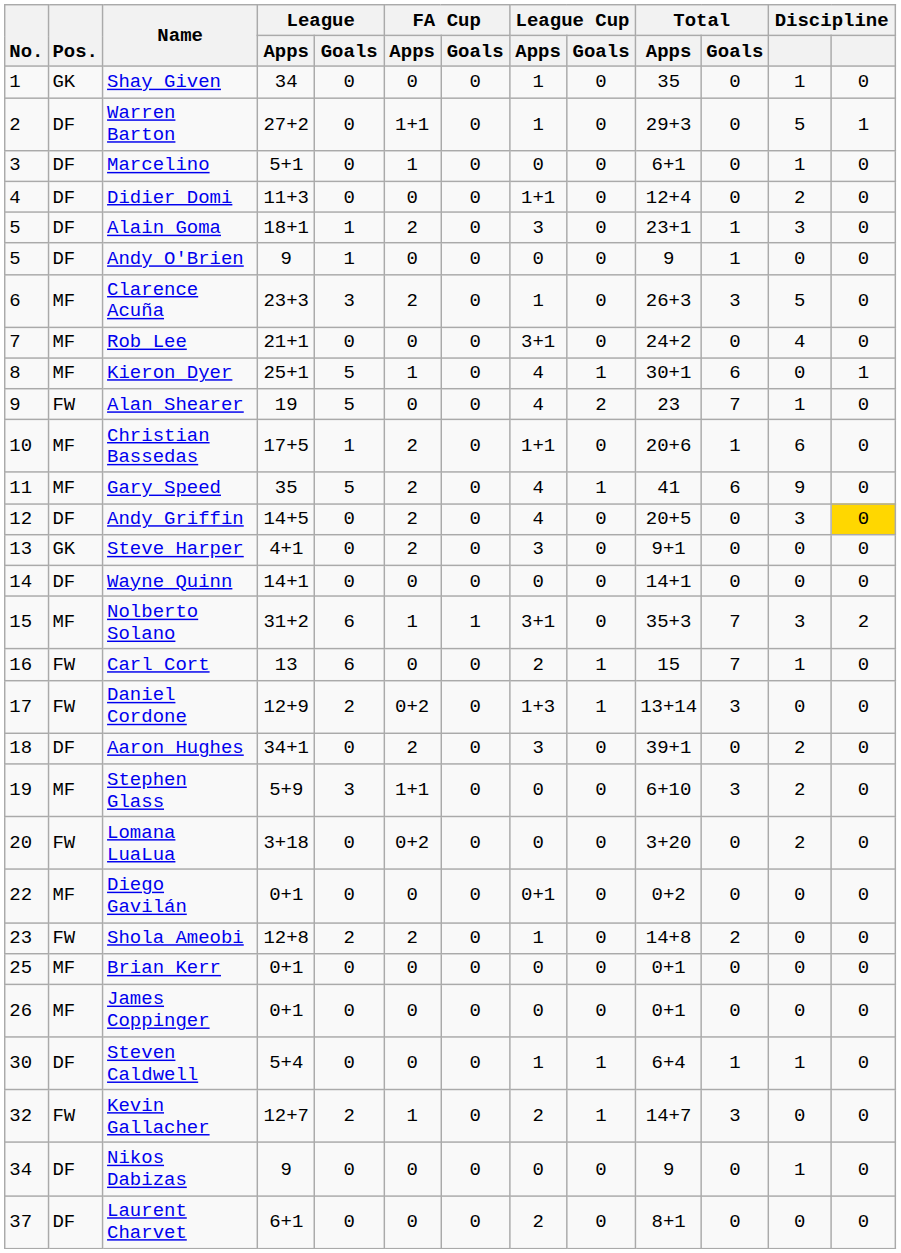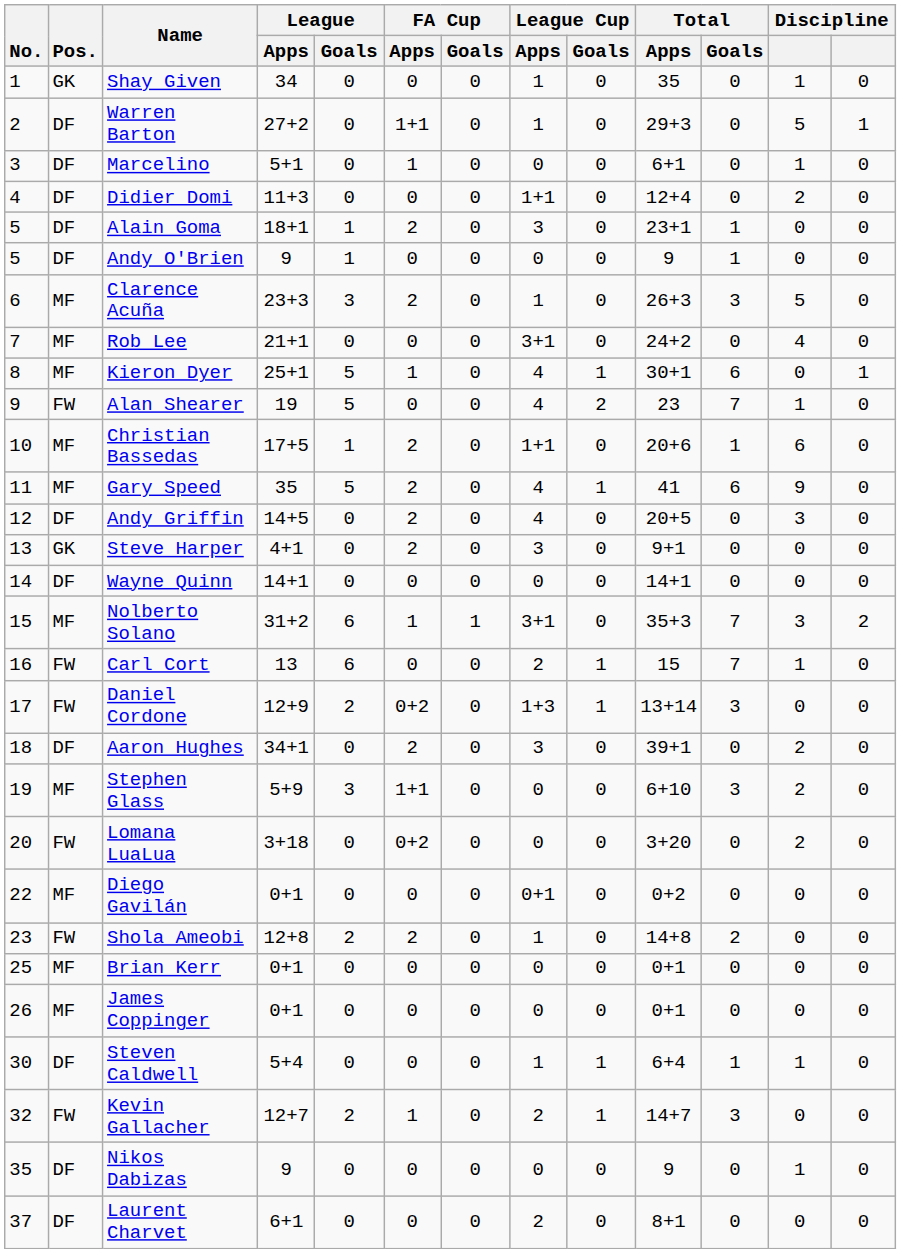 <table class="wikitable" style="text-align:center">
 <tr>
 <th rowspan="2" style="vertical-align:bottom;">No.</th>
 <th rowspan="2" style="vertical-align:bottom;">Pos.</th>
 <th rowspan="2">Name</th>
 <th colspan="2" style="width:85px;">League</th>
 <th colspan="2" style="width:85px;">FA Cup</th>
 <th colspan="2" style="width:85px;">League Cup</th>
 <th colspan="2" style="width:85px;">Total</th>
 <th colspan="2" style="width:85px;">Discipline</th>
 </tr>
 <tr>
 <th>Apps</th>
 <th>Goals</th>
 <th>Apps</th>
 <th>Goals</th>
 <th>Apps</th>
 <th>Goals</th>
 <th>Apps</th>
 <th>Goals</th>
 <th></th>
 <th></th>
 </tr>
 <tr>
 <td align="left">1</td>
 <td align="left">GK</td>
 <td align="left"> <a href='#'>Shay Given</a></td>
 <td>34</td>
 <td>0</td>
 <td>0</td>
 <td>0</td>
 <td>1</td>
 <td>0</td>
 <td>35</td>
 <td>0</td>
 <td>1</td>
 <td>0</td>
 </tr>
 <tr>
 <td align="left">2</td>
 <td align="left">DF</td>
 <td align="left"> <a href='#'>Warren Barton</a></td>
 <td>27+2</td>
 <td>0</td>
 <td>1+1</td>
 <td>0</td>
 <td>1</td>
 <td>0</td>
 <td>29+3</td>
 <td>0</td>
 <td>5</td>
 <td>1</td>
 </tr>
 <tr>
 <td align="left">3</td>
 <td align="left">DF</td>
 <td align="left"> <a href='#'>Marcelino</a></td>
 <td>5+1</td>
 <td>0</td>
 <td>1</td>
 <td>0</td>
 <td>0</td>
 <td>0</td>
 <td>6+1</td>
 <td>0</td>
 <td>1</td>
 <td>0</td>
 </tr>
 <tr>
 <td align="left">4</td>
 <td align="left">DF</td>
 <td align="left"> <a href='#'>Didier Domi</a></td>
 <td>11+3</td>
 <td>0</td>
 <td>0</td>
 <td>0</td>
 <td>1+1</td>
 <td>0</td>
 <td>12+4</td>
 <td>0</td>
 <td>2</td>
 <td>0</td>
 </tr>
 <tr>
 <td align="left">5</td>
 <td align="left">DF</td>
 <td align="left"> <a href='#'>Alain Goma</a></td>
 <td>18+1</td>
 <td>1</td>
 <td>2</td>
 <td>0</td>
 <td>3</td>
 <td>0</td>
 <td>23+1</td>
 <td>1</td>
-<td>3</td>
+<td>0</td>
 <td>0</td>
 </tr>
 <tr>
 <td align="left">5</td>
 <td align="left">DF</td>
 <td align="left"> <a href='#'>Andy O'Brien</a></td>
 <td>9</td>
 <td>1</td>
 <td>0</td>
 <td>0</td>
 <td>0</td>
 <td>0</td>
 <td>9</td>
 <td>1</td>
 <td>0</td>
 <td>0</td>
 </tr>
 <tr>
 <td align="left">6</td>
 <td align="left">MF</td>
 <td align="left"> <a href='#'>Clarence Acuña</a></td>
 <td>23+3</td>
 <td>3</td>
 <td>2</td>
 <td>0</td>
 <td>1</td>
 <td>0</td>
 <td>26+3</td>
 <td>3</td>
 <td>5</td>
 <td>0</td>
 </tr>
 <tr>
 <td align="left">7</td>
 <td align="left">MF</td>
 <td align="left"> <a href='#'>Rob Lee</a></td>
 <td>21+1</td>
 <td>0</td>
 <td>0</td>
 <td>0</td>
 <td>3+1</td>
 <td>0</td>
 <td>24+2</td>
 <td>0</td>
 <td>4</td>
 <td>0</td>
 </tr>
 <tr>
 <td align="left">8</td>
 <td align="left">MF</td>
 <td align="left"> <a href='#'>Kieron Dyer</a></td>
 <td>25+1</td>
 <td>5</td>
 <td>1</td>
 <td>0</td>
 <td>4</td>
 <td>1</td>
 <td>30+1</td>
 <td>6</td>
 <td>0</td>
 <td>1</td>
 </tr>
 <tr>
 <td align="left">9</td>
 <td align="left">FW</td>
 <td align="left"> <a href='#'>Alan Shearer</a></td>
 <td>19</td>
 <td>5</td>
 <td>0</td>
 <td>0</td>
 <td>4</td>
 <td>2</td>
 <td>23</td>
 <td>7</td>
 <td>1</td>
 <td>0</td>
 </tr>
 <tr>
 <td align="left">10</td>
 <td align="left">MF</td>
 <td align="left"> <a href='#'>Christian Bassedas</a></td>
 <td>17+5</td>
 <td>1</td>
 <td>2</td>
 <td>0</td>
 <td>1+1</td>
 <td>0</td>
 <td>20+6</td>
 <td>1</td>
 <td>6</td>
 <td>0</td>
 </tr>
 <tr>
 <td align="left">11</td>
 <td align="left">MF</td>
 <td align="left"> <a href='#'>Gary Speed</a></td>
 <td>35</td>
 <td>5</td>
 <td>2</td>
 <td>0</td>
 <td>4</td>
 <td>1</td>
 <td>41</td>
 <td>6</td>
 <td>9</td>
 <td>0</td>
 </tr>
 <tr>
 <td align="left">12</td>
 <td align="left">DF</td>
 <td align="left"> <a href='#'>Andy Griffin</a></td>
 <td>14+5</td>
 <td>0</td>
 <td>2</td>
 <td>0</td>
 <td>4</td>
 <td>0</td>
 <td>20+5</td>
 <td>0</td>
 <td>3</td>
-<td style="background: gold;">0</td>
+<td>0</td>
 </tr>
 <tr>
 <td align="left">13</td>
 <td align="left">GK</td>
 <td align="left"> <a href='#'>Steve Harper</a></td>
 <td>4+1</td>
 <td>0</td>
 <td>2</td>
 <td>0</td>
 <td>3</td>
 <td>0</td>
 <td>9+1</td>
 <td>0</td>
 <td>0</td>
 <td>0</td>
 </tr>
 <tr>
 <td align="left">14</td>
 <td align="left">DF</td>
 <td align="left"> <a href='#'>Wayne Quinn</a></td>
 <td>14+1</td>
 <td>0</td>
 <td>0</td>
 <td>0</td>
 <td>0</td>
 <td>0</td>
 <td>14+1</td>
 <td>0</td>
 <td>0</td>
 <td>0</td>
 </tr>
 <tr>
 <td align="left">15</td>
 <td align="left">MF</td>
 <td align="left"> <a href='#'>Nolberto Solano</a></td>
 <td>31+2</td>
 <td>6</td>
 <td>1</td>
 <td>1</td>
 <td>3+1</td>
 <td>0</td>
 <td>35+3</td>
 <td>7</td>
 <td>3</td>
 <td>2</td>
 </tr>
 <tr>
 <td align="left">16</td>
 <td align="left">FW</td>
 <td align="left"> <a href='#'>Carl Cort</a></td>
 <td>13</td>
 <td>6</td>
 <td>0</td>
 <td>0</td>
 <td>2</td>
 <td>1</td>
 <td>15</td>
 <td>7</td>
 <td>1</td>
 <td>0</td>
 </tr>
 <tr>
 <td align="left">17</td>
 <td align="left">FW</td>
 <td align="left"> <a href='#'>Daniel Cordone</a></td>
 <td>12+9</td>
 <td>2</td>
 <td>0+2</td>
 <td>0</td>
 <td>1+3</td>
 <td>1</td>
 <td>13+14</td>
 <td>3</td>
 <td>0</td>
 <td>0</td>
 </tr>
 <tr>
 <td align="left">18</td>
 <td align="left">DF</td>
 <td align="left"> <a href='#'>Aaron Hughes</a></td>
 <td>34+1</td>
 <td>0</td>
 <td>2</td>
 <td>0</td>
 <td>3</td>
 <td>0</td>
 <td>39+1</td>
 <td>0</td>
 <td>2</td>
 <td>0</td>
 </tr>
 <tr>
 <td align="left">19</td>
 <td align="left">MF</td>
 <td align="left"> <a href='#'>Stephen Glass</a></td>
 <td>5+9</td>
 <td>3</td>
 <td>1+1</td>
 <td>0</td>
 <td>0</td>
 <td>0</td>
 <td>6+10</td>
 <td>3</td>
 <td>2</td>
 <td>0</td>
 </tr>
 <tr>
 <td align="left">20</td>
 <td align="left">FW</td>
 <td align="left"> <a href='#'>Lomana LuaLua</a></td>
 <td>3+18</td>
 <td>0</td>
 <td>0+2</td>
 <td>0</td>
 <td>0</td>
 <td>0</td>
 <td>3+20</td>
 <td>0</td>
 <td>2</td>
 <td>0</td>
 </tr>
 <tr>
 <td align="left">22</td>
 <td align="left">MF</td>
 <td align="left"> <a href='#'>Diego Gavilán</a></td>
 <td>0+1</td>
 <td>0</td>
 <td>0</td>
 <td>0</td>
 <td>0+1</td>
 <td>0</td>
 <td>0+2</td>
 <td>0</td>
 <td>0</td>
 <td>0</td>
 </tr>
 <tr>
 <td align="left">23</td>
 <td align="left">FW</td>
 <td align="left"> <a href='#'>Shola Ameobi</a></td>
 <td>12+8</td>
 <td>2</td>
 <td>2</td>
 <td>0</td>
 <td>1</td>
 <td>0</td>
 <td>14+8</td>
 <td>2</td>
 <td>0</td>
 <td>0</td>
 </tr>
 <tr>
 <td align="left">25</td>
 <td align="left">MF</td>
 <td align="left"> <a href='#'>Brian Kerr</a></td>
 <td>0+1</td>
 <td>0</td>
 <td>0</td>
 <td>0</td>
 <td>0</td>
 <td>0</td>
 <td>0+1</td>
 <td>0</td>
 <td>0</td>
 <td>0</td>
 </tr>
 <tr>
 <td align="left">26</td>
 <td align="left">MF</td>
 <td align="left"> <a href='#'>James Coppinger</a></td>
 <td>0+1</td>
 <td>0</td>
 <td>0</td>
 <td>0</td>
 <td>0</td>
 <td>0</td>
 <td>0+1</td>
 <td>0</td>
 <td>0</td>
 <td>0</td>
 </tr>
 <tr>
 <td align="left">30</td>
 <td align="left">DF</td>
 <td align="left"> <a href='#'>Steven Caldwell</a></td>
 <td>5+4</td>
 <td>0</td>
 <td>0</td>
 <td>0</td>
 <td>1</td>
 <td>1</td>
 <td>6+4</td>
 <td>1</td>
 <td>1</td>
 <td>0</td>
 </tr>
 <tr>
 <td align="left">32</td>
 <td align="left">FW</td>
 <td align="left"> <a href='#'>Kevin Gallacher</a></td>
 <td>12+7</td>
 <td>2</td>
 <td>1</td>
 <td>0</td>
 <td>2</td>
 <td>1</td>
 <td>14+7</td>
 <td>3</td>
 <td>0</td>
 <td>0</td>
 </tr>
 <tr>
-<td align="left">34</td>
+<td align="left">35</td>
 <td align="left">DF</td>
 <td align="left"> <a href='#'>Nikos Dabizas</a></td>
 <td>9</td>
 <td>0</td>
 <td>0</td>
 <td>0</td>
 <td>0</td>
 <td>0</td>
 <td>9</td>
 <td>0</td>
 <td>1</td>
 <td>0</td>
 </tr>
 <tr>
 <td align="left">37</td>
 <td align="left">DF</td>
 <td align="left"> <a href='#'>Laurent Charvet</a></td>
 <td>6+1</td>
 <td>0</td>
 <td>0</td>
 <td>0</td>
 <td>2</td>
 <td>0</td>
 <td>8+1</td>
 <td>0</td>
 <td>0</td>
 <td>0</td>
 </tr>
 </table>
